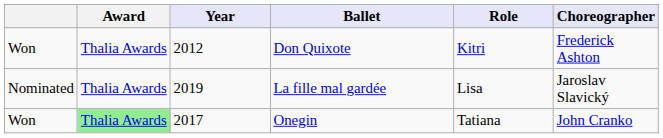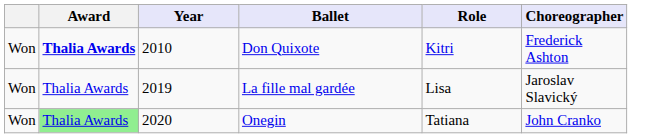 <table class="wikitable">
 <tr>
 <th></th>
 <th>Award</th>
 <th width="100 px" style="background:Lavender; color:Black">Year</th>
 <th width="190 px" style="background:Lavender; color:Black">Ballet</th>
 <th width="100 px" style="background:Lavender; color:Black">Role</th>
 <th width="70 px" style="background:Lavender; color:Black">Choreographer</th>
 </tr>
 <tr>
 <td>Won</td>
-<td><a href='#'>Thalia Awards</a></td>
-<td>2012</td>
+<td><strong><a href='#'>Thalia Awards</a></strong></td>
+<td>2010</td>
 <td><a href='#'>Don Quixote</a></td>
 <td><a href='#'>Kitri</a></td>
 <td><a href='#'>Frederick Ashton</a></td>
 </tr>
 <tr>
-<td>Nominated</td>
+<td>Won</td>
 <td><a href='#'>Thalia Awards</a></td>
 <td>2019</td>
 <td><a href='#'>La fille mal gardée</a></td>
 <td>Lisa</td>
 <td>Jaroslav Slavický</td>
 </tr>
 <tr>
 <td>Won</td>
 <td style="background: lightgreen;"><a href='#'>Thalia Awards</a></td>
-<td>2017</td>
+<td>2020</td>
 <td><a href='#'>Onegin</a></td>
 <td>Tatiana</td>
 <td><a href='#'>John Cranko</a></td>
 </tr>
 </table>
